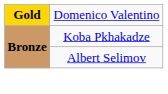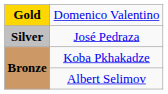 <table class="wikitable" style=" text-align:center; font-size:110%;" width="35%">
 <tr>
 <td bgcolor="gold"><strong>Gold</strong></td>
 <td><a href='#'>Domenico Valentino</a> <br><em></em></td>
+</tr>
+<tr>
+<td bgcolor="silver"><strong>Silver</strong></td>
+<td><a href='#'>José Pedraza</a> <br><em></em></td>
 </tr>
 <tr>
 <td rowspan="2" bgcolor="#cc9966"><strong>Bronze</strong></td>
 <td><a href='#'>Koba Pkhakadze</a> <br><em></em></td>
 </tr>
 <tr>
 <td><a href='#'>Albert Selimov</a> <br><em></em></td>
 </tr>
 </table>
